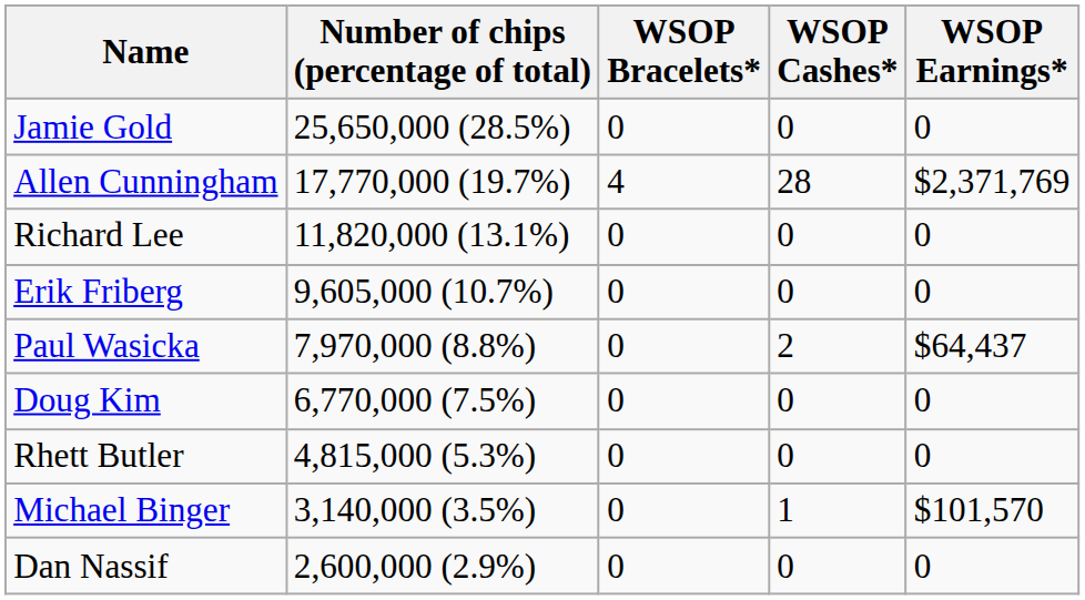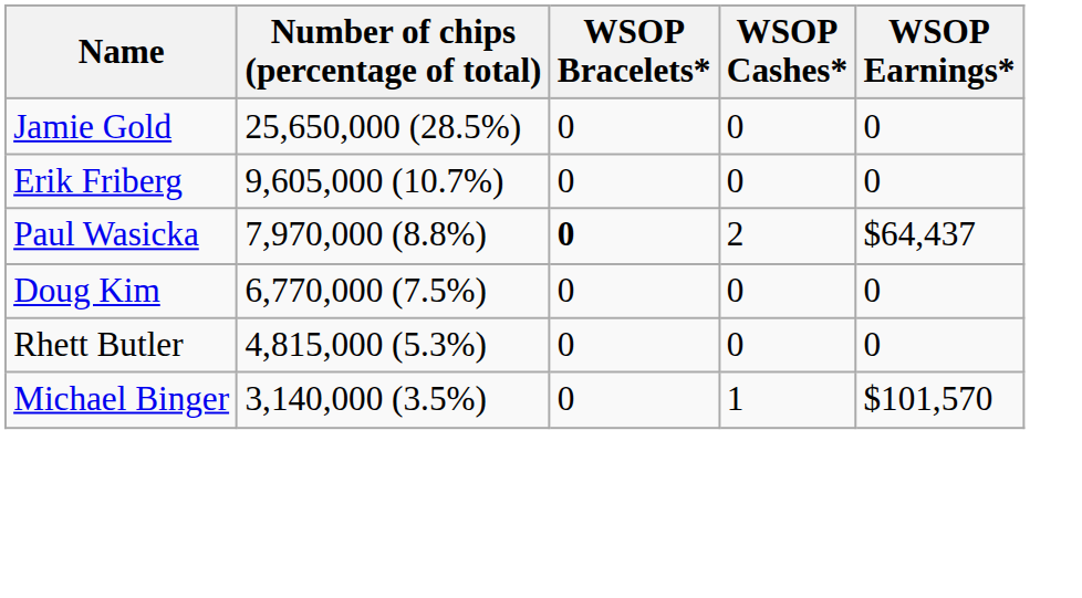 <table class="wikitable sortable">
 <tr>
 <th>Name</th>
 <th>Number of chips<br>(percentage of total)</th>
 <th>WSOP<br>Bracelets*</th>
 <th>WSOP<br>Cashes*</th>
 <th>WSOP<br>Earnings*</th>
 </tr>
 <tr>
 <td> <a href='#'>Jamie Gold</a></td>
 <td>25,650,000 (28.5%)</td>
 <td>0</td>
 <td>0</td>
 <td>0</td>
 </tr>
 <tr>
-<td> <a href='#'>Allen Cunningham</a></td>
-<td>17,770,000 (19.7%)</td>
-<td>4</td>
-<td>28</td>
-<td>$2,371,769</td>
-</tr>
-<tr>
-<td> Richard Lee</td>
-<td>11,820,000 (13.1%)</td>
-<td>0</td>
-<td>0</td>
-<td>0</td>
-</tr>
-<tr>
 <td> <a href='#'>Erik Friberg</a></td>
 <td>9,605,000 (10.7%)</td>
 <td>0</td>
 <td>0</td>
 <td>0</td>
 </tr>
 <tr>
 <td> <a href='#'>Paul Wasicka</a></td>
 <td>7,970,000 (8.8%)</td>
-<td>0</td>
+<td><strong>0</strong></td>
 <td>2</td>
 <td>$64,437</td>
 </tr>
 <tr>
 <td> <a href='#'>Doug Kim</a></td>
 <td>6,770,000 (7.5%)</td>
 <td>0</td>
 <td>0</td>
 <td>0</td>
 </tr>
 <tr>
 <td> Rhett Butler</td>
 <td>4,815,000 (5.3%)</td>
 <td>0</td>
 <td>0</td>
 <td>0</td>
 </tr>
 <tr>
 <td> <a href='#'>Michael Binger</a></td>
 <td>3,140,000 (3.5%)</td>
 <td>0</td>
 <td>1</td>
 <td>$101,570</td>
 </tr>
-<tr>
-<td> Dan Nassif</td>
-<td>2,600,000 (2.9%)</td>
-<td>0</td>
-<td>0</td>
-<td>0</td>
-</tr>
 </table>
